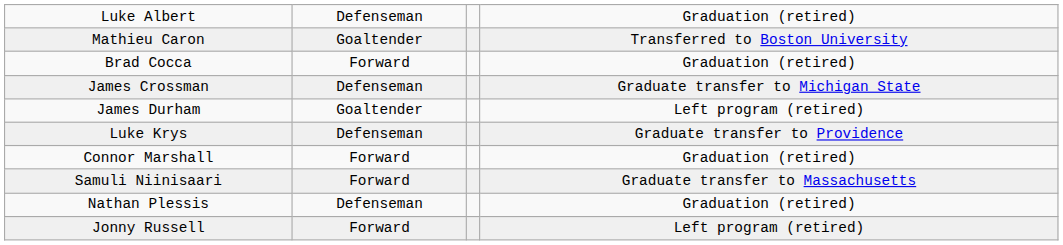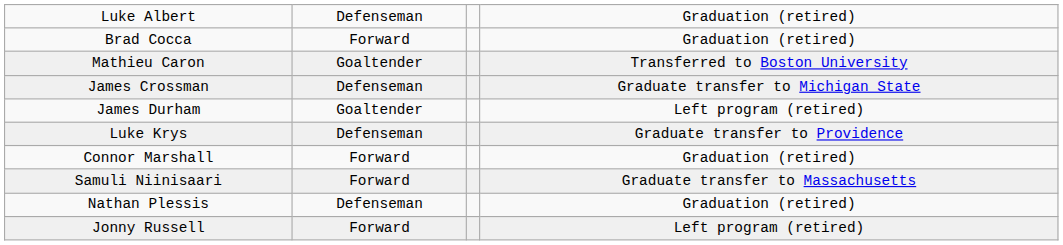 <table class="wikitable" width="60%">
 <tr align="center" bgcolor="">
 <td>Luke Albert</td>
 <td>Defenseman</td>
+<td></td>
+<td>Graduation (retired)</td>
+</tr>
+<tr align="center" bgcolor="">
+<td>Brad Cocca</td>
+<td>Forward</td>
 <td></td>
 <td>Graduation (retired)</td>
 </tr>
 <tr align="center" bgcolor="f0f0f0">
 <td>Mathieu Caron</td>
 <td>Goaltender</td>
 <td></td>
 <td>Transferred to <a href='#'>Boston University</a></td>
-</tr>
-<tr align="center" bgcolor="">
-<td>Brad Cocca</td>
-<td>Forward</td>
-<td></td>
-<td>Graduation (retired)</td>
 </tr>
 <tr align="center" bgcolor="f0f0f0">
 <td>James Crossman</td>
 <td>Defenseman</td>
 <td></td>
 <td>Graduate transfer to <a href='#'>Michigan State</a></td>
 </tr>
 <tr align="center" bgcolor="">
 <td>James Durham</td>
 <td>Goaltender</td>
 <td></td>
 <td>Left program (retired)</td>
 </tr>
 <tr align="center" bgcolor="f0f0f0">
 <td>Luke Krys</td>
 <td>Defenseman</td>
 <td></td>
 <td>Graduate transfer to <a href='#'>Providence</a></td>
 </tr>
 <tr align="center" bgcolor="">
 <td>Connor Marshall</td>
 <td>Forward</td>
 <td></td>
 <td>Graduation (retired)</td>
 </tr>
 <tr align="center" bgcolor="f0f0f0">
 <td>Samuli Niinisaari</td>
 <td>Forward</td>
 <td></td>
 <td>Graduate transfer to <a href='#'>Massachusetts</a></td>
 </tr>
 <tr align="center" bgcolor="">
 <td>Nathan Plessis</td>
 <td>Defenseman</td>
 <td></td>
 <td>Graduation (retired)</td>
 </tr>
 <tr align="center" bgcolor="f0f0f0">
 <td>Jonny Russell</td>
 <td>Forward</td>
 <td></td>
 <td>Left program (retired)</td>
 </tr>
 </table>
